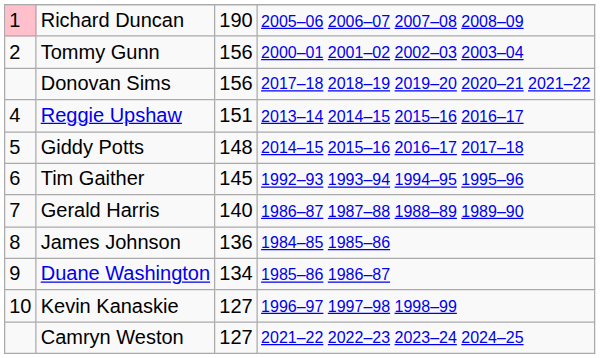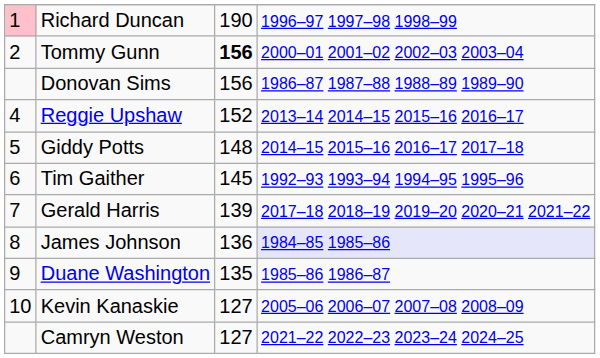 <table class="wikitable">
 <tr>
 </tr>
 <tr>
 <td style="background: pink;">1</td>
 <td>Richard Duncan</td>
 <td>190</td>
-<td style="font-size:80%;"><a href='#'>2005–06</a> <a href='#'>2006–07</a> <a href='#'>2007–08</a> <a href='#'>2008–09</a></td>
+<td style="font-size:80%;"><a href='#'>1996–97</a> <a href='#'>1997–98</a> <a href='#'>1998–99</a></td>
 </tr>
 <tr>
 <td>2</td>
 <td>Tommy Gunn</td>
-<td>156</td>
+<td><strong>156</strong></td>
 <td style="font-size:80%;"><a href='#'>2000–01</a> <a href='#'>2001–02</a> <a href='#'>2002–03</a> <a href='#'>2003–04</a></td>
 </tr>
 <tr>
 <td></td>
 <td>Donovan Sims</td>
 <td>156</td>
-<td style="font-size:80%;"><a href='#'>2017–18</a> <a href='#'>2018–19</a> <a href='#'>2019–20</a> <a href='#'>2020–21</a> <a href='#'>2021–22</a></td>
+<td style="font-size:80%;"><a href='#'>1986–87</a> <a href='#'>1987–88</a> <a href='#'>1988–89</a> <a href='#'>1989–90</a></td>
 </tr>
 <tr>
 <td>4</td>
 <td><a href='#'>Reggie Upshaw</a></td>
-<td>151</td>
+<td>152</td>
 <td style="font-size:80%;"><a href='#'>2013–14</a> <a href='#'>2014–15</a> <a href='#'>2015–16</a> <a href='#'>2016–17</a></td>
 </tr>
 <tr>
 <td>5</td>
 <td>Giddy Potts</td>
 <td>148</td>
 <td style="font-size:80%;"><a href='#'>2014–15</a> <a href='#'>2015–16</a> <a href='#'>2016–17</a> <a href='#'>2017–18</a></td>
 </tr>
 <tr>
 <td>6</td>
 <td>Tim Gaither</td>
 <td>145</td>
 <td style="font-size:80%;"><a href='#'>1992–93</a> <a href='#'>1993–94</a> <a href='#'>1994–95</a> <a href='#'>1995–96</a></td>
 </tr>
 <tr>
 <td>7</td>
 <td>Gerald Harris</td>
-<td>140</td>
-<td style="font-size:80%;"><a href='#'>1986–87</a> <a href='#'>1987–88</a> <a href='#'>1988–89</a> <a href='#'>1989–90</a></td>
+<td>139</td>
+<td style="font-size:80%;"><a href='#'>2017–18</a> <a href='#'>2018–19</a> <a href='#'>2019–20</a> <a href='#'>2020–21</a> <a href='#'>2021–22</a></td>
 </tr>
 <tr>
 <td>8</td>
 <td>James Johnson</td>
 <td>136</td>
-<td style="font-size:80%;"><a href='#'>1984–85</a> <a href='#'>1985–86</a></td>
+<td style="background: lavender; font-size:80%;"><a href='#'>1984–85</a> <a href='#'>1985–86</a></td>
 </tr>
 <tr>
 <td>9</td>
 <td><a href='#'>Duane Washington</a></td>
-<td>134</td>
+<td>135</td>
 <td style="font-size:80%;"><a href='#'>1985–86</a> <a href='#'>1986–87</a></td>
 </tr>
 <tr>
 <td>10</td>
 <td>Kevin Kanaskie</td>
 <td>127</td>
-<td style="font-size:80%;"><a href='#'>1996–97</a> <a href='#'>1997–98</a> <a href='#'>1998–99</a></td>
+<td style="font-size:80%;"><a href='#'>2005–06</a> <a href='#'>2006–07</a> <a href='#'>2007–08</a> <a href='#'>2008–09</a></td>
 </tr>
 <tr>
 <td></td>
 <td>Camryn Weston</td>
 <td>127</td>
 <td style="font-size:80%;"><a href='#'>2021–22</a> <a href='#'>2022–23</a> <a href='#'>2023–24</a> <a href='#'>2024–25</a></td>
 </tr>
 </table>
